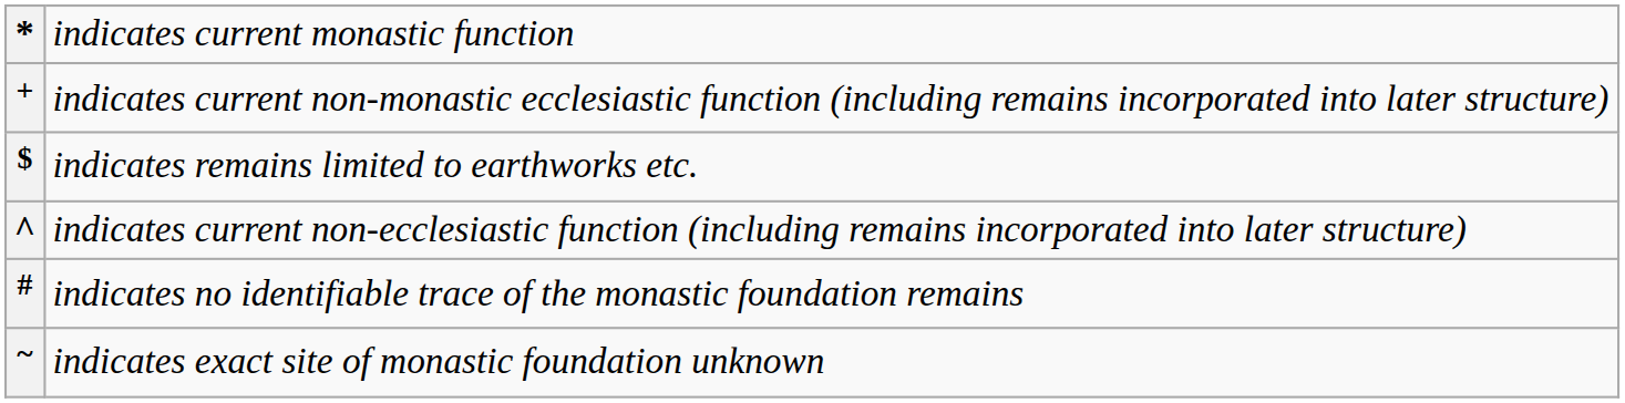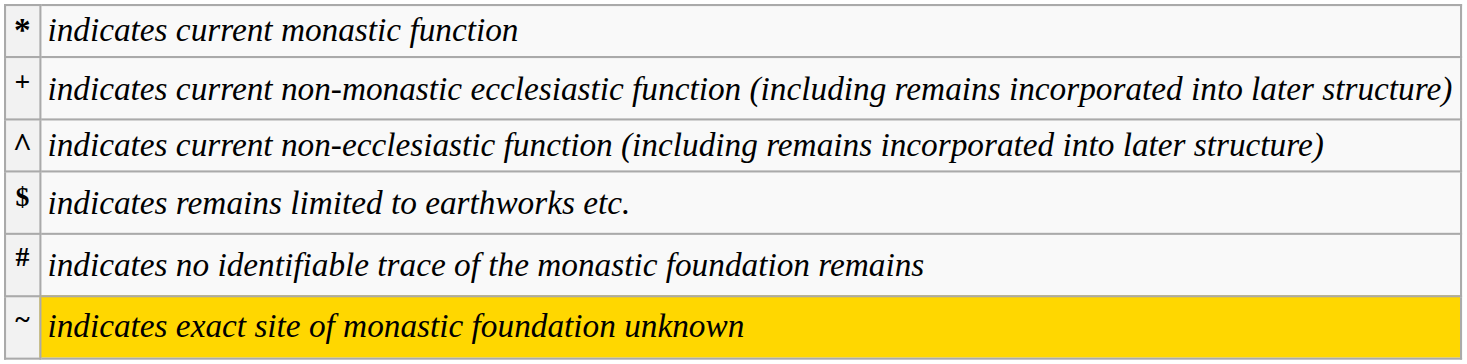 <table class="wikitable">
 <tr>
 <th>*</th>
 <td style="font-style:italic;">indicates current monastic function</td>
 </tr>
 <tr>
 <th><sup>+</sup></th>
 <td style="font-style:italic;">indicates current non-monastic ecclesiastic function (including remains incorporated into later structure)</td>
 </tr>
 <tr>
+<th>^</th>
+<td style="font-style:italic;">indicates current non-ecclesiastic function (including remains incorporated into later structure)</td>
+</tr>
+<tr>
 <th><sup>$</sup></th>
 <td style="font-style:italic;">indicates remains limited to earthworks etc.</td>
-</tr>
-<tr>
-<th>^</th>
-<td style="font-style:italic;">indicates current non-ecclesiastic function (including remains incorporated into later structure)</td>
 </tr>
 <tr>
 <th><sup>#</sup></th>
 <td style="font-style:italic;">indicates no identifiable trace of the monastic foundation remains</td>
 </tr>
 <tr>
 <th><sup>~</sup></th>
-<td style="font-style:italic;">indicates exact site of monastic foundation unknown</td>
+<td style="background: gold; font-style:italic;">indicates exact site of monastic foundation unknown</td>
 </tr>
 </table>
